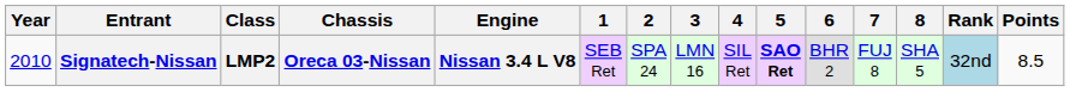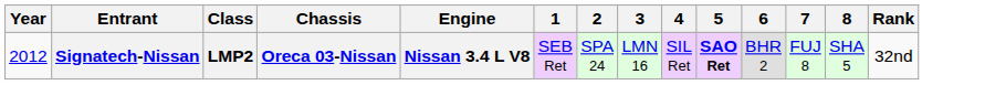 <table class="wikitable" style="text-align:center; font-size:90%">
 <tr>
 <th>Year</th>
 <th>Entrant</th>
 <th>Class</th>
 <th>Chassis</th>
 <th>Engine</th>
 <th>1</th>
 <th>2</th>
 <th>3</th>
 <th>4</th>
 <th>5</th>
 <th>6</th>
 <th>7</th>
 <th>8</th>
 <th>Rank</th>
-<th>Points</th>
 </tr>
 <tr>
-<td><a href='#'>2010</a></td>
+<td><a href='#'>2012</a></td>
 <th><a href='#'>Signatech</a>-<a href='#'>Nissan</a></th>
 <th>LMP2</th>
 <th><a href='#'>Oreca 03</a>-<a href='#'>Nissan</a></th>
 <th><a href='#'>Nissan</a> 3.4 L V8</th>
 <td style="background:#EFCFFF;"><a href='#'>SEB</a><br><small>Ret</small></td>
 <td style="background:#DFFFDF;"><a href='#'>SPA</a><br><small>24</small></td>
 <td style="background:#DFFFDF;"><a href='#'>LMN</a><br><small>16</small></td>
 <td style="background:#EFCFFF;"><a href='#'>SIL</a><br><small>Ret</small></td>
 <td style="background:#EFCFFF;"><strong><a href='#'>SAO</a><br><small>Ret</small></strong></td>
 <td style="background:#DFDFDF;"><a href='#'>BHR</a><br><small>2</small></td>
 <td style="background:#DFFFDF;"><a href='#'>FUJ</a><br><small>8</small></td>
 <td style="background:#DFFFDF;"><a href='#'>SHA</a><br><small>5</small></td>
-<td style="background: lightblue;">32nd</td>
-<td>8.5</td>
+<td>32nd</td>
 </tr>
 </table>
